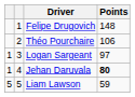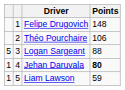 <table class="wikitable" style="font-size: 85%;">
 <tr>
 <th></th>
 <th></th>
 <th>Driver</th>
 <th>Points</th>
 </tr>
 <tr>
 <td align="left"></td>
 <td align="center">1</td>
 <td> <a href='#'>Felipe Drugovich</a></td>
 <td>148</td>
 </tr>
 <tr>
 <td align="left"></td>
 <td align="center">2</td>
 <td> <a href='#'>Théo Pourchaire</a></td>
 <td>106</td>
 </tr>
 <tr>
-<td align="left"> 1</td>
+<td align="left"> 5</td>
 <td align="center">3</td>
 <td> <a href='#'>Logan Sargeant</a></td>
-<td>97</td>
+<td>88</td>
 </tr>
 <tr>
 <td align="left"> 1</td>
 <td align="center">4</td>
 <td> <a href='#'>Jehan Daruvala</a></td>
 <td><strong>80</strong></td>
 </tr>
 <tr>
-<td align="left"> 5</td>
+<td align="left"> 1</td>
 <td align="center">5</td>
 <td> <a href='#'>Liam Lawson</a></td>
 <td>59</td>
 </tr>
 </table>
